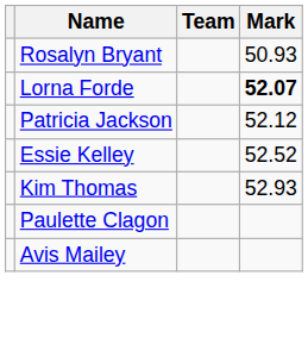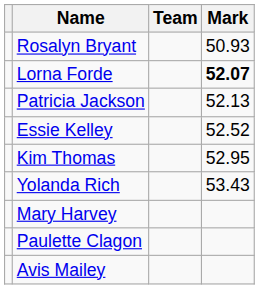 <table class=wikitable>
 <tr>
 <th></th>
 <th>Name</th>
 <th>Team</th>
 <th>Mark</th>
 </tr>
 <tr>
 <td></td>
 <td><a href='#'>Rosalyn Bryant</a></td>
 <td></td>
 <td>50.93</td>
 </tr>
 <tr>
 <td></td>
 <td><a href='#'>Lorna Forde</a></td>
 <td></td>
 <td><strong>52.07</strong></td>
 </tr>
 <tr>
 <td></td>
 <td><a href='#'>Patricia Jackson</a></td>
 <td></td>
-<td>52.12</td>
+<td>52.13</td>
 </tr>
 <tr>
 <td></td>
 <td><a href='#'>Essie Kelley</a></td>
 <td></td>
 <td>52.52</td>
 </tr>
 <tr>
 <td></td>
 <td><a href='#'>Kim Thomas</a></td>
 <td></td>
-<td>52.93</td>
+<td>52.95</td>
+</tr>
+<tr>
+<td></td>
+<td><a href='#'>Yolanda Rich</a></td>
+<td></td>
+<td>53.43</td>
+</tr>
+<tr>
+<td></td>
+<td><a href='#'>Mary Harvey</a></td>
+<td></td>
+<td></td>
 </tr>
 <tr>
 <td></td>
 <td><a href='#'>Paulette Clagon</a></td>
 <td></td>
 <td></td>
 </tr>
 <tr>
 <td></td>
 <td><a href='#'>Avis Mailey</a></td>
 <td></td>
 <td></td>
 </tr>
 </table>
